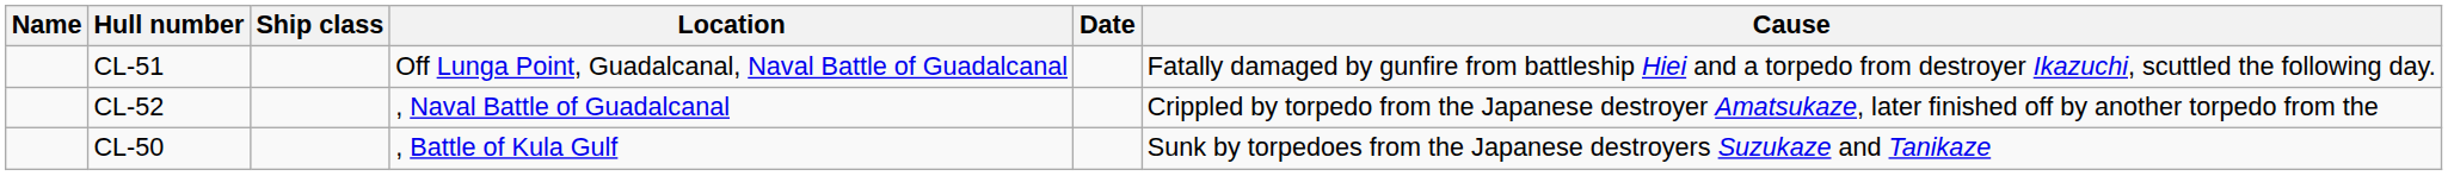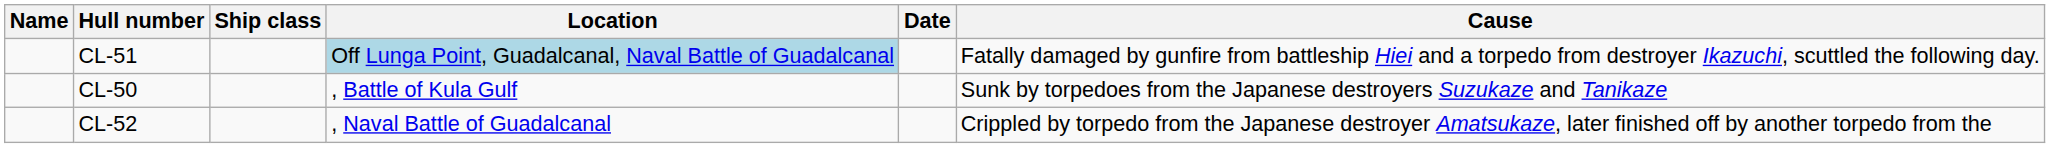 <table class="wikitable sortable">
 <tr>
 <th>Name</th>
 <th>Hull number</th>
 <th>Ship class</th>
 <th>Location</th>
 <th>Date</th>
 <th>Cause</th>
 </tr>
 <tr>
 <td></td>
 <td>CL-51</td>
 <td></td>
-<td>Off <a href='#'>Lunga Point</a>, Guadalcanal, <a href='#'>Naval Battle of Guadalcanal</a></td>
+<td style="background: lightblue;">Off <a href='#'>Lunga Point</a>, Guadalcanal, <a href='#'>Naval Battle of Guadalcanal</a></td>
 <td></td>
 <td>Fatally damaged by gunfire from battleship <em><a href='#'>Hiei</a></em> and a torpedo from destroyer <em><a href='#'>Ikazuchi</a></em>, scuttled the following day.</td>
+</tr>
+<tr>
+<td></td>
+<td>CL-50</td>
+<td></td>
+<td>, <a href='#'>Battle of Kula Gulf</a></td>
+<td></td>
+<td>Sunk by torpedoes from the Japanese destroyers <em><a href='#'>Suzukaze</a></em> and <em><a href='#'>Tanikaze</a></em></td>
 </tr>
 <tr>
 <td></td>
 <td>CL-52</td>
 <td></td>
 <td>, <a href='#'>Naval Battle of Guadalcanal</a></td>
 <td></td>
 <td>Crippled by torpedo from the Japanese destroyer <em><a href='#'>Amatsukaze</a></em>, later finished off by another torpedo from the </td>
 </tr>
-<tr>
-<td></td>
-<td>CL-50</td>
-<td></td>
-<td>, <a href='#'>Battle of Kula Gulf</a></td>
-<td></td>
-<td>Sunk by torpedoes from the Japanese destroyers <em><a href='#'>Suzukaze</a></em> and <em><a href='#'>Tanikaze</a></em></td>
-</tr>
 </table>
